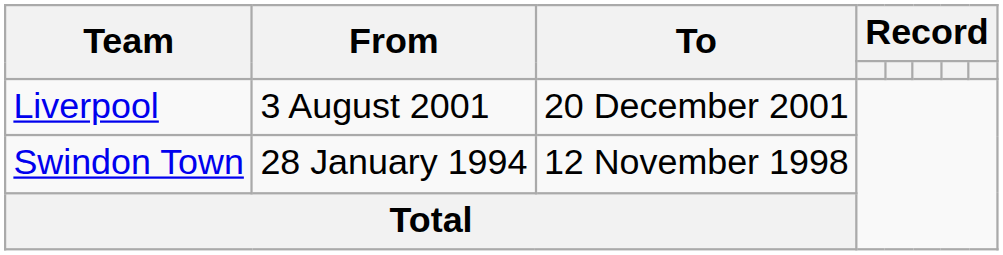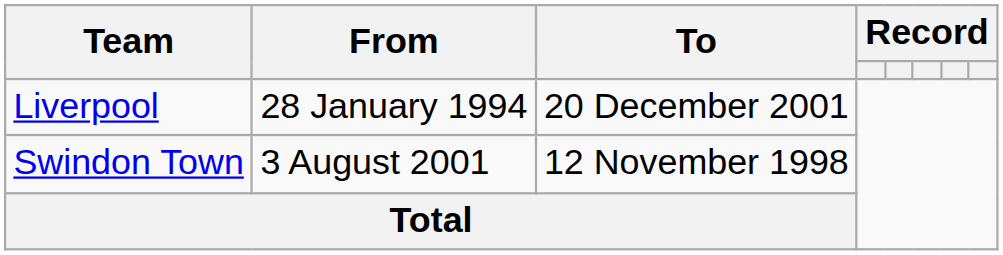 <table class=wikitable style="text-align: center">
 <tr>
 <th rowspan=2>Team</th>
 <th rowspan=2>From</th>
 <th rowspan=2>To</th>
 <th colspan=5>Record</th>
 </tr>
 <tr>
 <th></th>
 <th></th>
 <th></th>
 <th></th>
 <th></th>
 </tr>
 <tr>
 <td align=left><a href='#'>Liverpool</a></td>
-<td align=left>3 August 2001</td>
+<td align=left>28 January 1994</td>
 <td align=left>20 December 2001<br></td>
 </tr>
 <tr>
 <td align=left><a href='#'>Swindon Town</a></td>
-<td align=left>28 January 1994</td>
+<td align=left>3 August 2001</td>
 <td align=left>12 November 1998<br></td>
 </tr>
 <tr>
 <th colspan=3>Total<br></th>
 </tr>
 </table>
